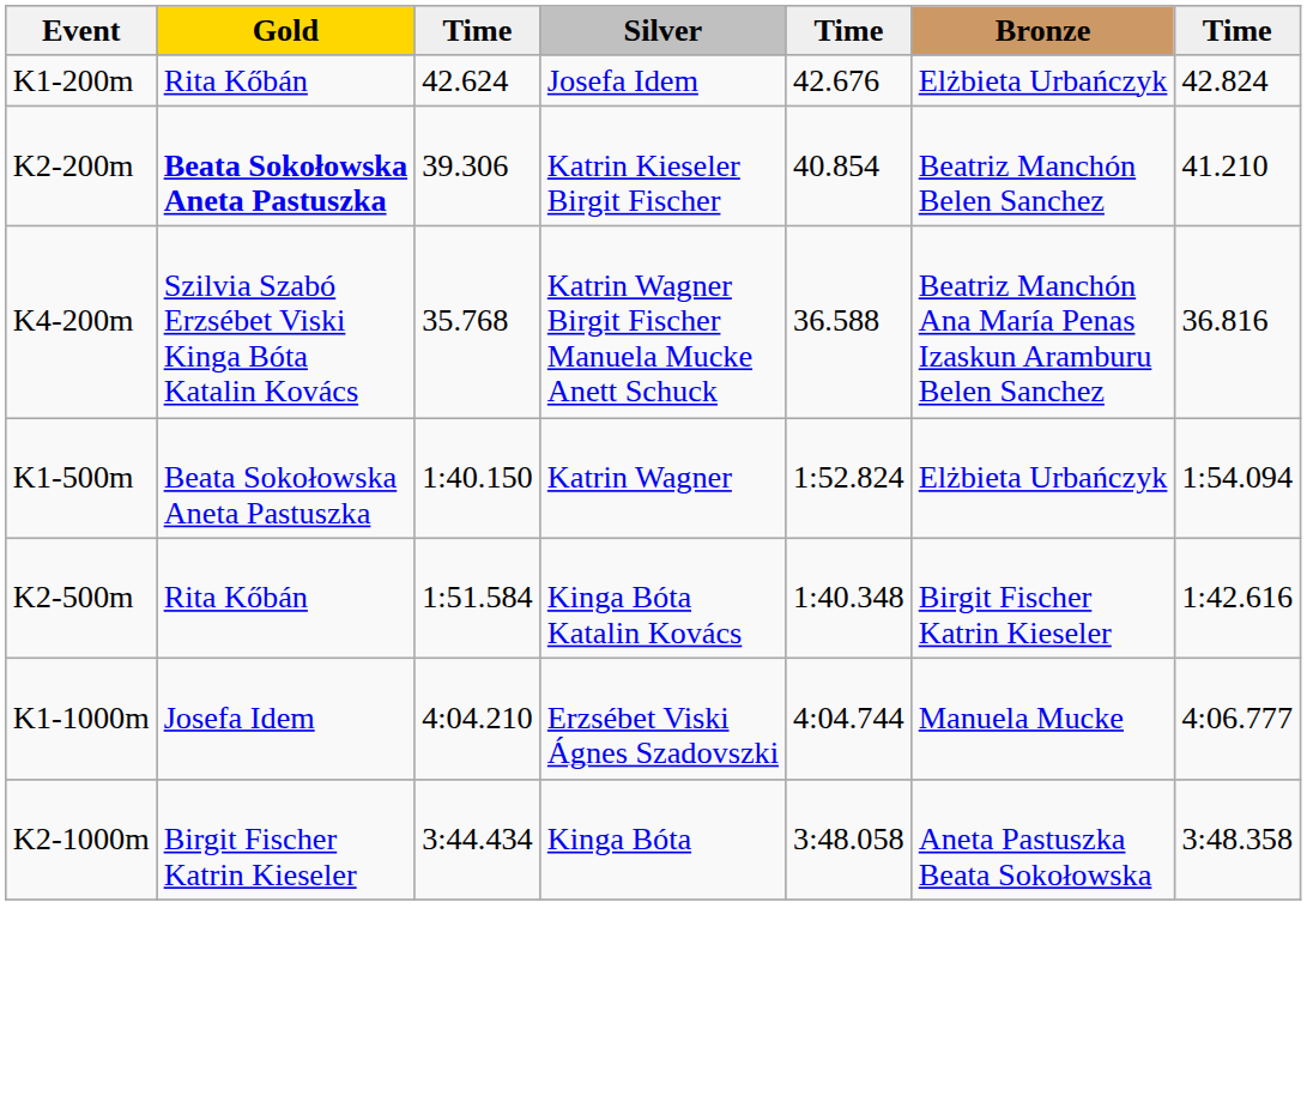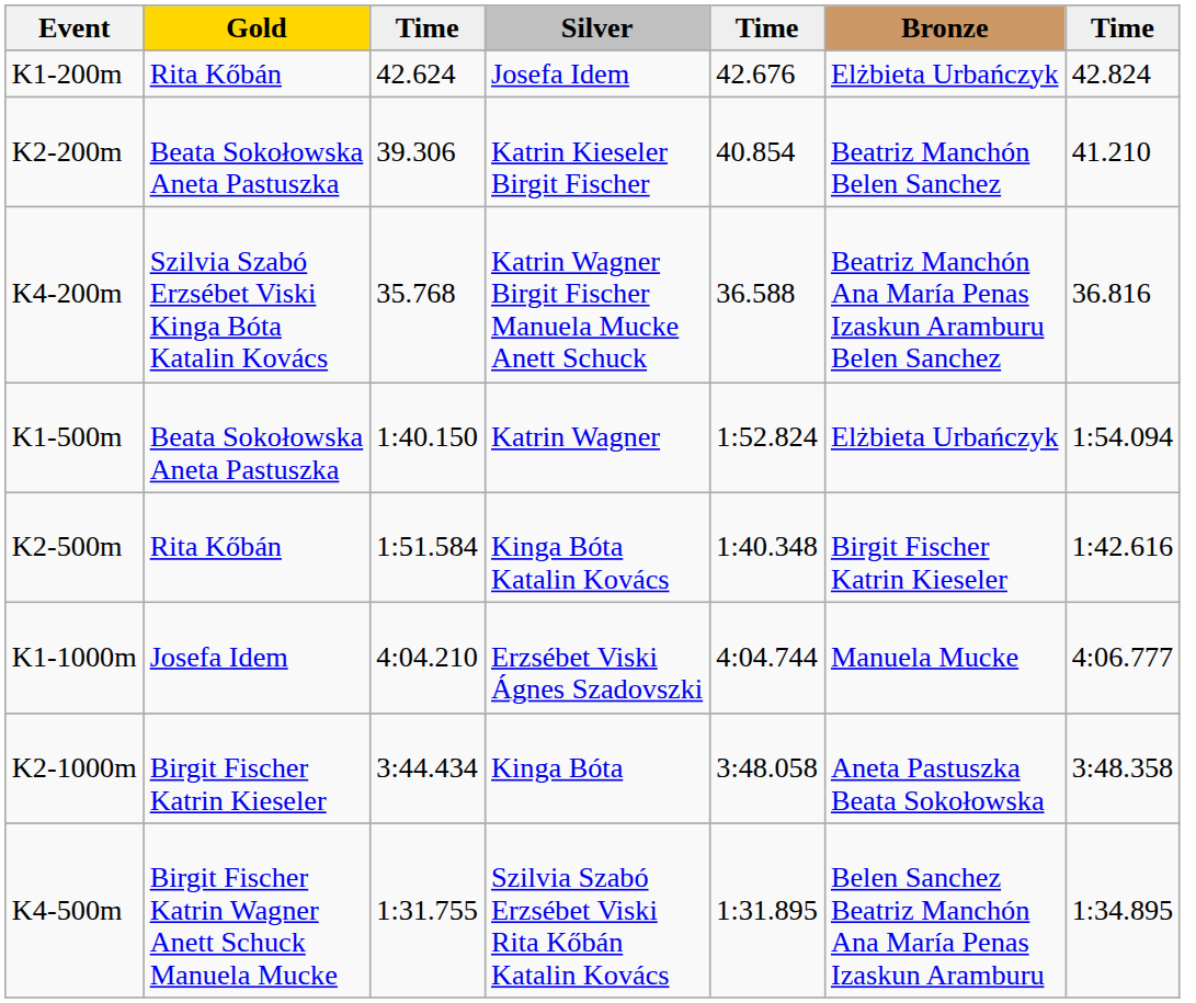 <table class="wikitable">
 <tr>
 <th>Event</th>
 <td align=center bgcolor="gold"><strong>Gold</strong></td>
 <td align=center bgcolor="EFEFEF"><strong>Time</strong></td>
 <td align=center bgcolor="silver"><strong>Silver</strong></td>
 <td align=center bgcolor="EFEFEF"><strong>Time</strong></td>
 <td align=center bgcolor="CC9966"><strong>Bronze</strong></td>
 <td align=center bgcolor="EFEFEF"><strong>Time</strong></td>
 </tr>
 <tr>
 <td>K1-200m</td>
 <td> <a href='#'>Rita Kőbán</a></td>
 <td>42.624</td>
 <td> <a href='#'>Josefa Idem</a></td>
 <td>42.676</td>
 <td> <a href='#'>Elżbieta Urbańczyk</a></td>
 <td>42.824</td>
 </tr>
 <tr>
 <td>K2-200m</td>
-<td><strong><br><a href='#'>Beata Sokołowska</a><br><a href='#'>Aneta Pastuszka</a></strong></td>
+<td><br><a href='#'>Beata Sokołowska</a><br><a href='#'>Aneta Pastuszka</a></td>
 <td>39.306</td>
 <td><br><a href='#'>Katrin Kieseler</a><br><a href='#'>Birgit Fischer</a></td>
 <td>40.854</td>
 <td><br><a href='#'>Beatriz Manchón</a><br><a href='#'>Belen Sanchez</a></td>
 <td>41.210</td>
 </tr>
 <tr>
 <td>K4-200m</td>
 <td><br><a href='#'>Szilvia Szabó</a><br><a href='#'>Erzsébet Viski</a><br><a href='#'>Kinga Bóta</a><br><a href='#'>Katalin Kovács</a></td>
 <td>35.768</td>
 <td><br><a href='#'>Katrin Wagner</a><br><a href='#'>Birgit Fischer</a><br><a href='#'>Manuela Mucke</a><br><a href='#'>Anett Schuck</a></td>
 <td>36.588</td>
 <td><br><a href='#'>Beatriz Manchón</a><br><a href='#'>Ana María Penas</a><br><a href='#'>Izaskun Aramburu</a><br><a href='#'>Belen Sanchez</a></td>
 <td>36.816</td>
 </tr>
 <tr>
 <td>K1-500m</td>
 <td><br><a href='#'>Beata Sokołowska</a><br><a href='#'>Aneta Pastuszka</a></td>
 <td>1:40.150</td>
 <td> <a href='#'>Katrin Wagner</a></td>
 <td>1:52.824</td>
 <td> <a href='#'>Elżbieta Urbańczyk</a></td>
 <td>1:54.094</td>
 </tr>
 <tr>
 <td>K2-500m</td>
 <td> <a href='#'>Rita Kőbán</a></td>
 <td>1:51.584</td>
 <td><br><a href='#'>Kinga Bóta</a><br><a href='#'>Katalin Kovács</a></td>
 <td>1:40.348</td>
 <td><br><a href='#'>Birgit Fischer</a><br><a href='#'>Katrin Kieseler</a></td>
 <td>1:42.616</td>
 </tr>
 <tr>
 <td>K1-1000m</td>
 <td> <a href='#'>Josefa Idem</a></td>
 <td>4:04.210</td>
 <td><br><a href='#'>Erzsébet Viski</a><br><a href='#'>Ágnes Szadovszki</a></td>
 <td>4:04.744</td>
 <td> <a href='#'>Manuela Mucke</a></td>
 <td>4:06.777</td>
 </tr>
 <tr>
 <td>K2-1000m</td>
 <td><br><a href='#'>Birgit Fischer</a><br><a href='#'>Katrin Kieseler</a></td>
 <td>3:44.434</td>
 <td> <a href='#'>Kinga Bóta</a></td>
 <td>3:48.058</td>
 <td><br><a href='#'>Aneta Pastuszka</a><br><a href='#'>Beata Sokołowska</a></td>
 <td>3:48.358</td>
 </tr>
+<tr>
+<td>K4-500m</td>
+<td><br><a href='#'>Birgit Fischer</a><br><a href='#'>Katrin Wagner</a><br><a href='#'>Anett Schuck</a><br><a href='#'>Manuela Mucke</a></td>
+<td>1:31.755</td>
+<td><br><a href='#'>Szilvia Szabó</a><br><a href='#'>Erzsébet Viski</a><br><a href='#'>Rita Kőbán</a><br><a href='#'>Katalin Kovács</a></td>
+<td>1:31.895</td>
+<td><br><a href='#'>Belen Sanchez</a><br><a href='#'>Beatriz Manchón</a><br><a href='#'>Ana María Penas</a><br><a href='#'>Izaskun Aramburu</a></td>
+<td>1:34.895</td>
+</tr>
 </table>
